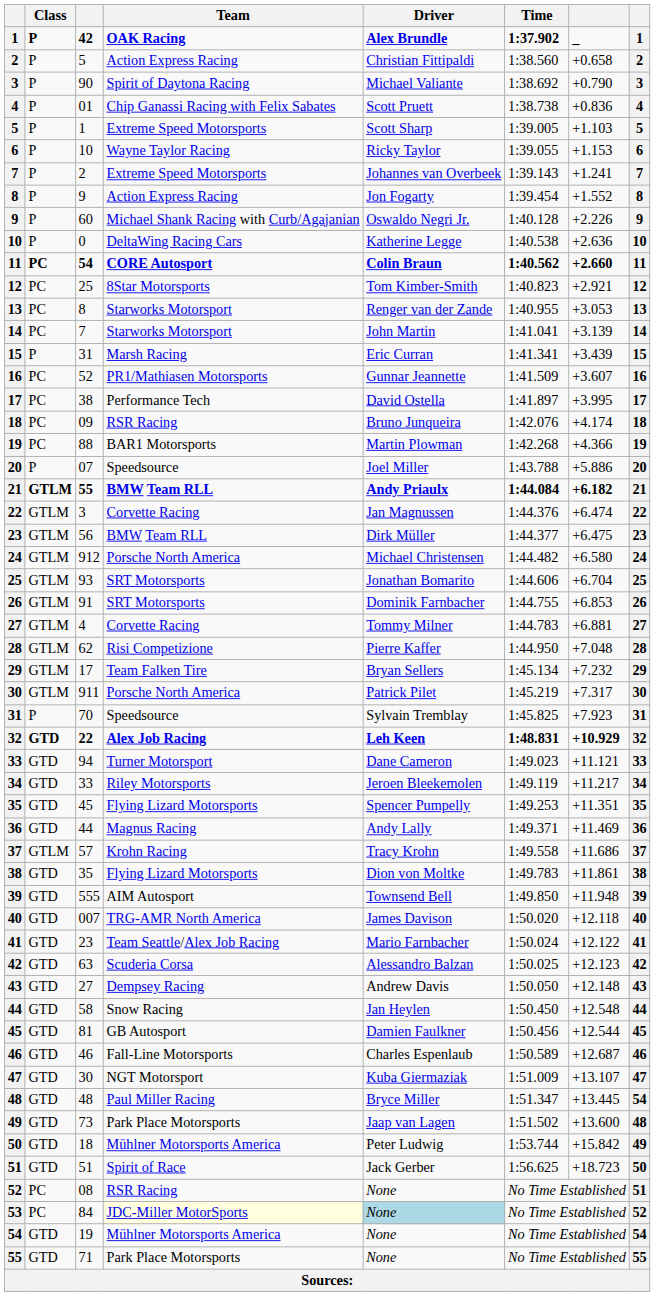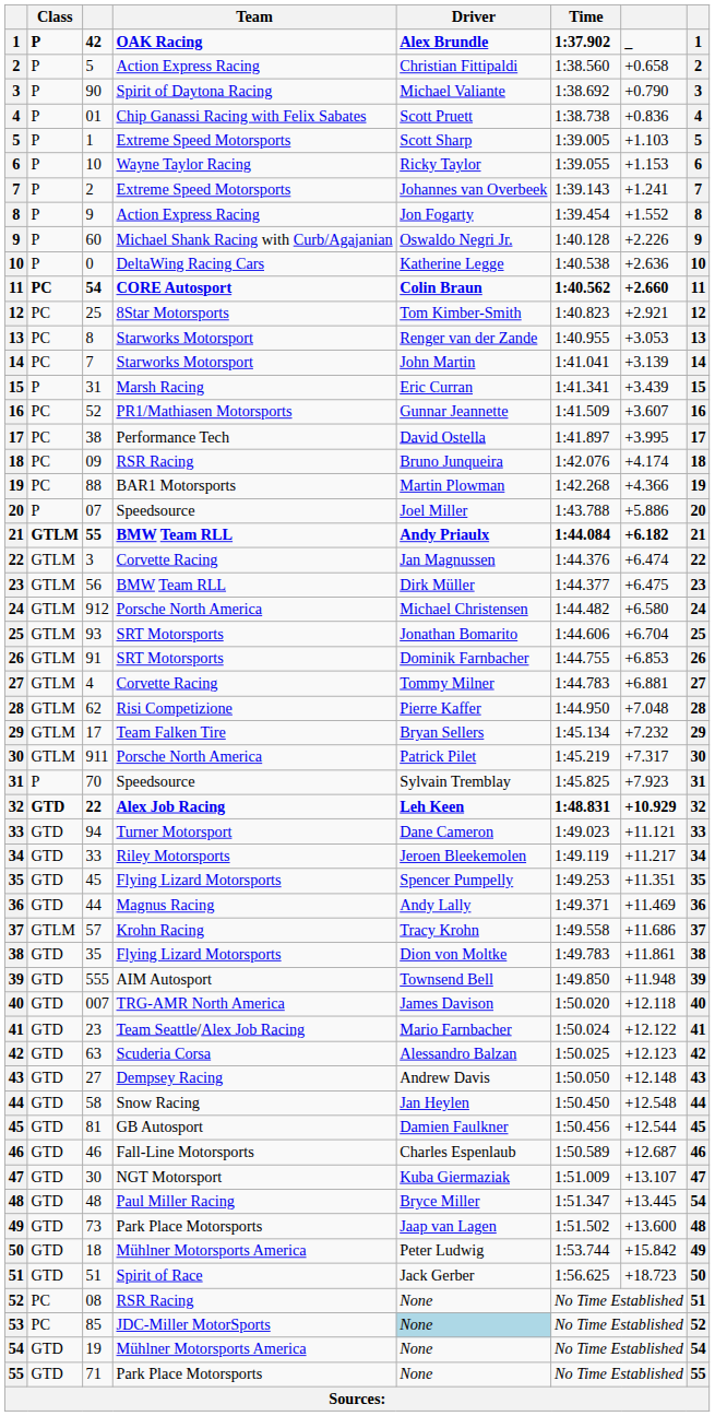 <table class="wikitable">
 <tr>
 <th></th>
 <th>Class</th>
 <th></th>
 <th>Team</th>
 <th>Driver</th>
 <th>Time</th>
 <th></th>
 <th></th>
 </tr>
 <tr>
 <th>1</th>
 <td><strong>P</strong></td>
 <td><strong>42</strong></td>
 <td><strong> <a href='#'>OAK Racing</a></strong></td>
 <td><strong> <a href='#'>Alex Brundle</a></strong></td>
 <td><strong>1:37.902</strong></td>
 <td><strong>_</strong></td>
 <th>1</th>
 </tr>
 <tr>
 <th>2</th>
 <td>P</td>
 <td>5</td>
 <td> <a href='#'>Action Express Racing</a></td>
 <td> <a href='#'>Christian Fittipaldi</a></td>
 <td>1:38.560</td>
 <td>+0.658</td>
 <th>2</th>
 </tr>
 <tr>
 <th>3</th>
 <td>P</td>
 <td>90</td>
 <td> <a href='#'>Spirit of Daytona Racing</a></td>
 <td> <a href='#'>Michael Valiante</a></td>
 <td>1:38.692</td>
 <td>+0.790</td>
 <th>3</th>
 </tr>
 <tr>
 <th>4</th>
 <td>P</td>
 <td>01</td>
 <td> <a href='#'>Chip Ganassi Racing with Felix Sabates</a></td>
 <td> <a href='#'>Scott Pruett</a></td>
 <td>1:38.738</td>
 <td>+0.836</td>
 <th>4</th>
 </tr>
 <tr>
 <th>5</th>
 <td>P</td>
 <td>1</td>
 <td> <a href='#'>Extreme Speed Motorsports</a></td>
 <td> <a href='#'>Scott Sharp</a></td>
 <td>1:39.005</td>
 <td>+1.103</td>
 <th>5</th>
 </tr>
 <tr>
 <th>6</th>
 <td>P</td>
 <td>10</td>
 <td> <a href='#'>Wayne Taylor Racing</a></td>
 <td> <a href='#'>Ricky Taylor</a></td>
 <td>1:39.055</td>
 <td>+1.153</td>
 <th>6</th>
 </tr>
 <tr>
 <th>7</th>
 <td>P</td>
 <td>2</td>
 <td> <a href='#'>Extreme Speed Motorsports</a></td>
 <td> <a href='#'>Johannes van Overbeek</a></td>
 <td>1:39.143</td>
 <td>+1.241</td>
 <th>7</th>
 </tr>
 <tr>
 <th>8</th>
 <td>P</td>
 <td>9</td>
 <td> <a href='#'>Action Express Racing</a></td>
 <td> <a href='#'>Jon Fogarty</a></td>
 <td>1:39.454</td>
 <td>+1.552</td>
 <th>8</th>
 </tr>
 <tr>
 <th>9</th>
 <td>P</td>
 <td>60</td>
 <td> <a href='#'>Michael Shank Racing</a> with <a href='#'>Curb/Agajanian</a></td>
 <td> <a href='#'>Oswaldo Negri Jr.</a></td>
 <td>1:40.128</td>
 <td>+2.226</td>
 <th>9</th>
 </tr>
 <tr>
 <th>10</th>
 <td>P</td>
 <td>0</td>
 <td> <a href='#'>DeltaWing Racing Cars</a></td>
 <td> <a href='#'>Katherine Legge</a></td>
 <td>1:40.538</td>
 <td>+2.636</td>
 <th>10</th>
 </tr>
 <tr>
 <th>11</th>
 <td><strong>PC</strong></td>
 <td><strong>54</strong></td>
 <td><strong> <a href='#'>CORE Autosport</a></strong></td>
 <td><strong> <a href='#'>Colin Braun</a></strong></td>
 <td><strong>1:40.562</strong></td>
 <td><strong>+2.660</strong></td>
 <th>11</th>
 </tr>
 <tr>
 <th>12</th>
 <td>PC</td>
 <td>25</td>
 <td> <a href='#'>8Star Motorsports</a></td>
 <td> <a href='#'>Tom Kimber-Smith</a></td>
 <td>1:40.823</td>
 <td>+2.921</td>
 <th>12</th>
 </tr>
 <tr>
 <th>13</th>
 <td>PC</td>
 <td>8</td>
 <td> <a href='#'>Starworks Motorsport</a></td>
 <td> <a href='#'>Renger van der Zande</a></td>
 <td>1:40.955</td>
 <td>+3.053</td>
 <th>13</th>
 </tr>
 <tr>
 <th>14</th>
 <td>PC</td>
 <td>7</td>
 <td> <a href='#'>Starworks Motorsport</a></td>
 <td> <a href='#'>John Martin</a></td>
 <td>1:41.041</td>
 <td>+3.139</td>
 <th>14</th>
 </tr>
 <tr>
 <th>15</th>
 <td>P</td>
 <td>31</td>
 <td> <a href='#'>Marsh Racing</a></td>
 <td> <a href='#'>Eric Curran</a></td>
 <td>1:41.341</td>
 <td>+3.439</td>
 <th>15</th>
 </tr>
 <tr>
 <th>16</th>
 <td>PC</td>
 <td>52</td>
 <td> <a href='#'>PR1/Mathiasen Motorsports</a></td>
 <td> <a href='#'>Gunnar Jeannette</a></td>
 <td>1:41.509</td>
 <td>+3.607</td>
 <th>16</th>
 </tr>
 <tr>
 <th>17</th>
 <td>PC</td>
 <td>38</td>
 <td> Performance Tech</td>
 <td> <a href='#'>David Ostella</a></td>
 <td>1:41.897</td>
 <td>+3.995</td>
 <th>17</th>
 </tr>
 <tr>
 <th>18</th>
 <td>PC</td>
 <td>09</td>
 <td> <a href='#'>RSR Racing</a></td>
 <td> <a href='#'>Bruno Junqueira</a></td>
 <td>1:42.076</td>
 <td>+4.174</td>
 <th>18</th>
 </tr>
 <tr>
 <th>19</th>
 <td>PC</td>
 <td>88</td>
 <td> BAR1 Motorsports</td>
 <td> <a href='#'>Martin Plowman</a></td>
 <td>1:42.268</td>
 <td>+4.366</td>
 <th>19</th>
 </tr>
 <tr>
 <th>20</th>
 <td>P</td>
 <td>07</td>
 <td> Speedsource</td>
 <td> <a href='#'>Joel Miller</a></td>
 <td>1:43.788</td>
 <td>+5.886</td>
 <th>20</th>
 </tr>
 <tr>
 <th>21</th>
 <td><strong>GTLM</strong></td>
 <td><strong>55</strong></td>
 <td><strong> <a href='#'>BMW</a> <a href='#'>Team RLL</a></strong></td>
 <td><strong> <a href='#'>Andy Priaulx</a></strong></td>
 <td><strong>1:44.084</strong></td>
 <td><strong>+6.182</strong></td>
 <th>21</th>
 </tr>
 <tr>
 <th>22</th>
 <td>GTLM</td>
 <td>3</td>
 <td> <a href='#'>Corvette Racing</a></td>
 <td> <a href='#'>Jan Magnussen</a></td>
 <td>1:44.376</td>
 <td>+6.474</td>
 <th>22</th>
 </tr>
 <tr>
 <th>23</th>
 <td>GTLM</td>
 <td>56</td>
 <td> <a href='#'>BMW</a> <a href='#'>Team RLL</a></td>
 <td> <a href='#'>Dirk Müller</a></td>
 <td>1:44.377</td>
 <td>+6.475</td>
 <th>23</th>
 </tr>
 <tr>
 <th>24</th>
 <td>GTLM</td>
 <td>912</td>
 <td> <a href='#'>Porsche North America</a></td>
 <td> <a href='#'>Michael Christensen</a></td>
 <td>1:44.482</td>
 <td>+6.580</td>
 <th>24</th>
 </tr>
 <tr>
 <th>25</th>
 <td>GTLM</td>
 <td>93</td>
 <td> <a href='#'>SRT Motorsports</a></td>
 <td> <a href='#'>Jonathan Bomarito</a></td>
 <td>1:44.606</td>
 <td>+6.704</td>
 <th>25</th>
 </tr>
 <tr>
 <th>26</th>
 <td>GTLM</td>
 <td>91</td>
 <td> <a href='#'>SRT Motorsports</a></td>
 <td> <a href='#'>Dominik Farnbacher</a></td>
 <td>1:44.755</td>
 <td>+6.853</td>
 <th>26</th>
 </tr>
 <tr>
 <th>27</th>
 <td>GTLM</td>
 <td>4</td>
 <td> <a href='#'>Corvette Racing</a></td>
 <td> <a href='#'>Tommy Milner</a></td>
 <td>1:44.783</td>
 <td>+6.881</td>
 <th>27</th>
 </tr>
 <tr>
 <th>28</th>
 <td>GTLM</td>
 <td>62</td>
 <td> <a href='#'>Risi Competizione</a></td>
 <td> <a href='#'>Pierre Kaffer</a></td>
 <td>1:44.950</td>
 <td>+7.048</td>
 <th>28</th>
 </tr>
 <tr>
 <th>29</th>
 <td>GTLM</td>
 <td>17</td>
 <td> <a href='#'>Team Falken Tire</a></td>
 <td> <a href='#'>Bryan Sellers</a></td>
 <td>1:45.134</td>
 <td>+7.232</td>
 <th>29</th>
 </tr>
 <tr>
 <th>30</th>
 <td>GTLM</td>
 <td>911</td>
 <td> <a href='#'>Porsche North America</a></td>
 <td> <a href='#'>Patrick Pilet</a></td>
 <td>1:45.219</td>
 <td>+7.317</td>
 <th>30</th>
 </tr>
 <tr>
 <th>31</th>
 <td>P</td>
 <td>70</td>
 <td> Speedsource</td>
 <td> Sylvain Tremblay</td>
 <td>1:45.825</td>
 <td>+7.923</td>
 <th>31</th>
 </tr>
 <tr>
 <th>32</th>
 <td><strong>GTD</strong></td>
 <td><strong>22</strong></td>
 <td><strong> <a href='#'>Alex Job Racing</a></strong></td>
 <td><strong> <a href='#'>Leh Keen</a></strong></td>
 <td><strong>1:48.831</strong></td>
 <td><strong>+10.929</strong></td>
 <th>32</th>
 </tr>
 <tr>
 <th>33</th>
 <td>GTD</td>
 <td>94</td>
 <td> <a href='#'>Turner Motorsport</a></td>
 <td> <a href='#'>Dane Cameron</a></td>
 <td>1:49.023</td>
 <td>+11.121</td>
 <th>33</th>
 </tr>
 <tr>
 <th>34</th>
 <td>GTD</td>
 <td>33</td>
 <td> <a href='#'>Riley Motorsports</a></td>
 <td> <a href='#'>Jeroen Bleekemolen</a></td>
 <td>1:49.119</td>
 <td>+11.217</td>
 <th>34</th>
 </tr>
 <tr>
 <th>35</th>
 <td>GTD</td>
 <td>45</td>
 <td> <a href='#'>Flying Lizard Motorsports</a></td>
 <td> <a href='#'>Spencer Pumpelly</a></td>
 <td>1:49.253</td>
 <td>+11.351</td>
 <th>35</th>
 </tr>
 <tr>
 <th>36</th>
 <td>GTD</td>
 <td>44</td>
 <td> <a href='#'>Magnus Racing</a></td>
 <td> <a href='#'>Andy Lally</a></td>
 <td>1:49.371</td>
 <td>+11.469</td>
 <th>36</th>
 </tr>
 <tr>
 <th>37</th>
 <td>GTLM</td>
 <td>57</td>
 <td> <a href='#'>Krohn Racing</a></td>
 <td> <a href='#'>Tracy Krohn</a></td>
 <td>1:49.558</td>
 <td>+11.686</td>
 <th>37</th>
 </tr>
 <tr>
 <th>38</th>
 <td>GTD</td>
 <td>35</td>
 <td> <a href='#'>Flying Lizard Motorsports</a></td>
 <td> <a href='#'>Dion von Moltke</a></td>
 <td>1:49.783</td>
 <td>+11.861</td>
 <th>38</th>
 </tr>
 <tr>
 <th>39</th>
 <td>GTD</td>
 <td>555</td>
 <td> AIM Autosport</td>
 <td> <a href='#'>Townsend Bell</a></td>
 <td>1:49.850</td>
 <td>+11.948</td>
 <th>39</th>
 </tr>
 <tr>
 <th>40</th>
 <td>GTD</td>
 <td>007</td>
 <td> <a href='#'>TRG-AMR North America</a></td>
 <td> <a href='#'>James Davison</a></td>
 <td>1:50.020</td>
 <td>+12.118</td>
 <th>40</th>
 </tr>
 <tr>
 <th>41</th>
 <td>GTD</td>
 <td>23</td>
 <td> <a href='#'>Team Seattle</a>/<a href='#'>Alex Job Racing</a></td>
 <td> <a href='#'>Mario Farnbacher</a></td>
 <td>1:50.024</td>
 <td>+12.122</td>
 <th>41</th>
 </tr>
 <tr>
 <th>42</th>
 <td>GTD</td>
 <td>63</td>
 <td> <a href='#'>Scuderia Corsa</a></td>
 <td> <a href='#'>Alessandro Balzan</a></td>
 <td>1:50.025</td>
 <td>+12.123</td>
 <th>42</th>
 </tr>
 <tr>
 <th>43</th>
 <td>GTD</td>
 <td>27</td>
 <td> <a href='#'>Dempsey Racing</a></td>
 <td> Andrew Davis</td>
 <td>1:50.050</td>
 <td>+12.148</td>
 <th>43</th>
 </tr>
 <tr>
 <th>44</th>
 <td>GTD</td>
 <td>58</td>
 <td> Snow Racing</td>
 <td> <a href='#'>Jan Heylen</a></td>
 <td>1:50.450</td>
 <td>+12.548</td>
 <th>44</th>
 </tr>
 <tr>
 <th>45</th>
 <td>GTD</td>
 <td>81</td>
 <td> GB Autosport</td>
 <td> <a href='#'>Damien Faulkner</a></td>
 <td>1:50.456</td>
 <td>+12.544</td>
 <th>45</th>
 </tr>
 <tr>
 <th>46</th>
 <td>GTD</td>
 <td>46</td>
 <td> Fall-Line Motorsports</td>
 <td> Charles Espenlaub</td>
 <td>1:50.589</td>
 <td>+12.687</td>
 <th>46</th>
 </tr>
 <tr>
 <th>47</th>
 <td>GTD</td>
 <td>30</td>
 <td> NGT Motorsport</td>
 <td> <a href='#'>Kuba Giermaziak</a></td>
 <td>1:51.009</td>
 <td>+13.107</td>
 <th>47</th>
 </tr>
 <tr>
 <th>48</th>
 <td>GTD</td>
 <td>48</td>
 <td> <a href='#'>Paul Miller Racing</a></td>
 <td> <a href='#'>Bryce Miller</a></td>
 <td>1:51.347</td>
 <td>+13.445</td>
 <th>54</th>
 </tr>
 <tr>
 <th>49</th>
 <td>GTD</td>
 <td>73</td>
 <td> Park Place Motorsports</td>
 <td> <a href='#'>Jaap van Lagen</a></td>
 <td>1:51.502</td>
 <td>+13.600</td>
 <th>48</th>
 </tr>
 <tr>
 <th>50</th>
 <td>GTD</td>
 <td>18</td>
 <td> <a href='#'>Mühlner Motorsports America</a></td>
 <td> Peter Ludwig</td>
 <td>1:53.744</td>
 <td>+15.842</td>
 <th>49</th>
 </tr>
 <tr>
 <th>51</th>
 <td>GTD</td>
 <td>51</td>
 <td> <a href='#'>Spirit of Race</a></td>
 <td> Jack Gerber</td>
 <td>1:56.625</td>
 <td>+18.723</td>
 <th>50</th>
 </tr>
 <tr>
 <th>52</th>
 <td>PC</td>
 <td>08</td>
 <td> <a href='#'>RSR Racing</a></td>
 <td><em>None</em></td>
 <td colspan="2"><em>No Time Established</em></td>
 <th>51</th>
 </tr>
 <tr>
 <th>53</th>
 <td>PC</td>
-<td>84</td>
-<td style="background: lightyellow;"> <a href='#'>JDC-Miller MotorSports</a></td>
+<td>85</td>
+<td> <a href='#'>JDC-Miller MotorSports</a></td>
 <td style="background: lightblue;"><em>None</em></td>
 <td colspan="2"><em>No Time Established</em></td>
 <th>52</th>
 </tr>
 <tr>
 <th>54</th>
 <td>GTD</td>
 <td>19</td>
 <td> <a href='#'>Mühlner Motorsports America</a></td>
 <td><em>None</em></td>
 <td colspan="2"><em>No Time Established</em></td>
 <th>54</th>
 </tr>
 <tr>
 <th>55</th>
 <td>GTD</td>
 <td>71</td>
 <td> Park Place Motorsports</td>
 <td><em>None</em></td>
 <td colspan="2"><em>No Time Established</em></td>
 <th>55</th>
 </tr>
 <tr>
 <th colspan="8">Sources:</th>
 </tr>
 </table>
